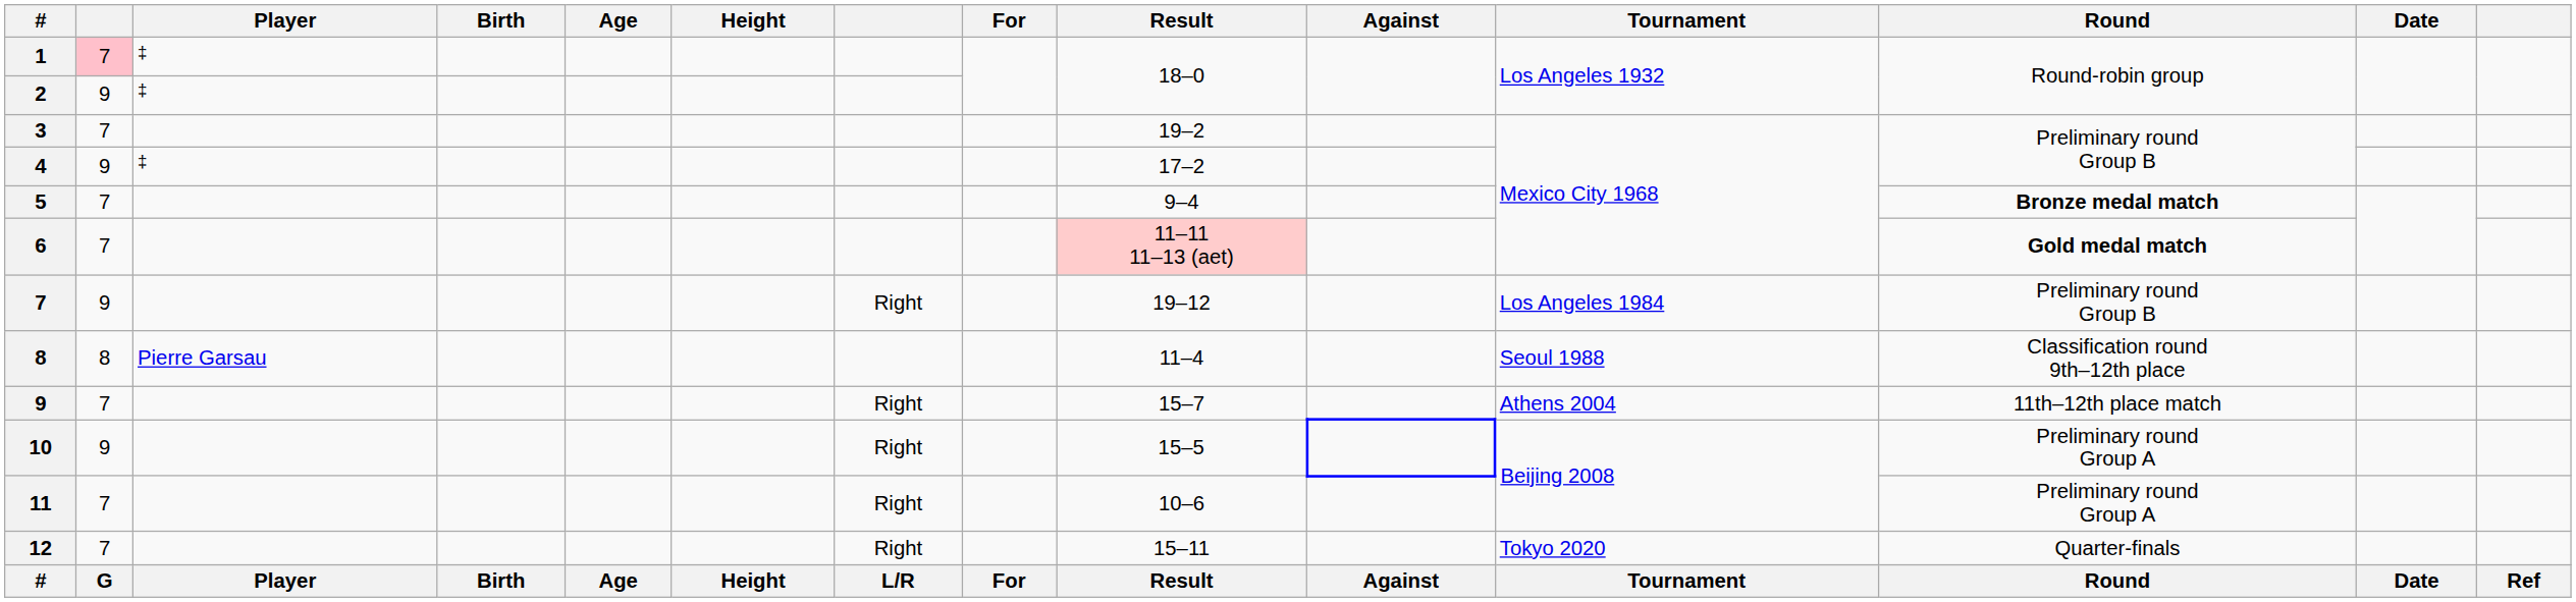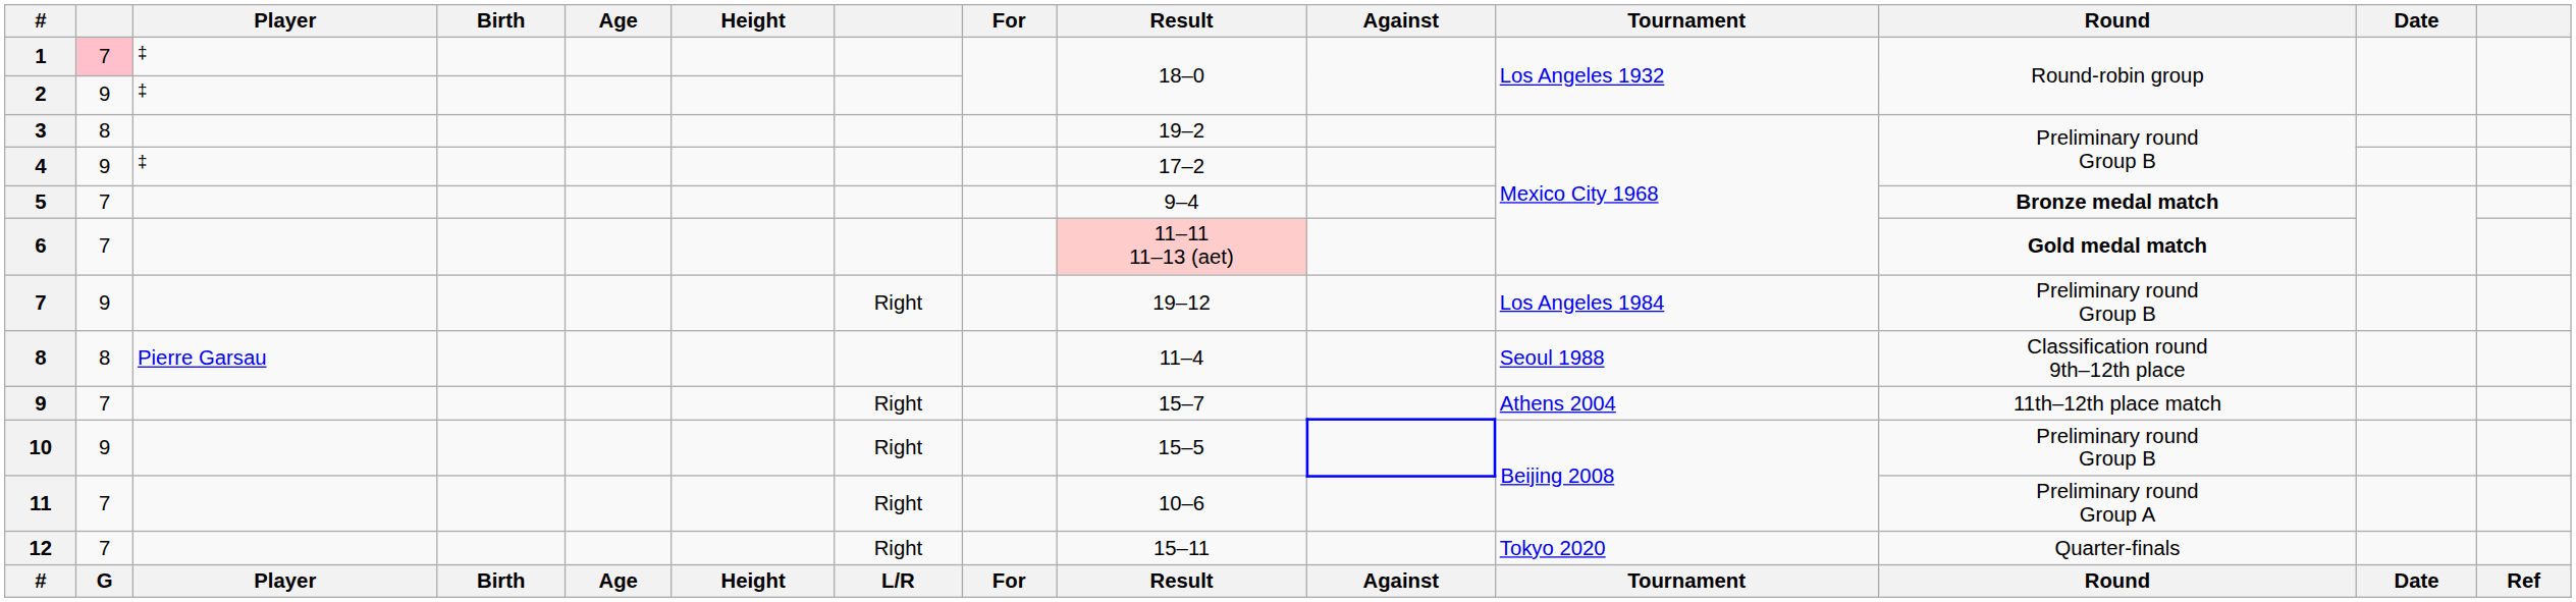 <table class="wikitable sortable sticky-header-multi" style="text-align: center; font-size: 100%; margin-left: 0em; width: 100%">
 <tr>
 <th scope="col">#</th>
 <th scope="col"></th>
 <th scope="col">Player</th>
 <th scope="col">Birth</th>
 <th scope="col">Age</th>
 <th scope="col">Height</th>
 <th scope="col"></th>
 <th scope="col">For</th>
 <th scope="col">Result</th>
 <th scope="col">Against</th>
 <th scope="col">Tournament</th>
 <th scope="col">Round</th>
 <th scope="col">Date</th>
 <th scope="col" class="unsortable"></th>
 </tr>
 <tr>
 <th scope="row">1</th>
 <td style="background: pink;">7</td>
 <td style="text-align: left;"><strong></strong><sup>‡</sup></td>
 <td></td>
 <td></td>
 <td></td>
 <td></td>
 <td rowspan="2" style="text-align: left;"></td>
 <td rowspan="2">18–0</td>
 <td rowspan="2" style="text-align: left;"></td>
 <td rowspan="2" style="text-align: left;" data-sort-value="1932"><a href='#'>Los Angeles 1932</a></td>
 <td rowspan="2">Round-robin group</td>
 <td rowspan="2" style="text-align: right;"></td>
 <td rowspan="2"></td>
 </tr>
 <tr>
 <th scope="row">2</th>
 <td>9</td>
 <td style="text-align: left;"><strong></strong><sup>‡</sup></td>
 <td></td>
 <td></td>
 <td></td>
 <td></td>
 </tr>
 <tr>
 <th scope="row">3</th>
-<td>7</td>
+<td>8</td>
 <td style="text-align: left;"></td>
 <td></td>
 <td></td>
 <td></td>
 <td></td>
 <td style="text-align: left;"></td>
 <td>19–2</td>
 <td style="text-align: left;"></td>
 <td rowspan="4" style="text-align: left;" data-sort-value="1968"><a href='#'>Mexico City 1968</a></td>
 <td rowspan="2">Preliminary round<br>Group B</td>
 <td style="text-align: right;"></td>
 <td></td>
 </tr>
 <tr>
 <th scope="row">4</th>
 <td>9</td>
 <td style="text-align: left;"><strong></strong><sup>‡</sup></td>
 <td></td>
 <td></td>
 <td></td>
 <td></td>
 <td style="text-align: left;"></td>
 <td>17–2</td>
 <td style="text-align: left;"></td>
 <td style="text-align: right;"></td>
 <td></td>
 </tr>
 <tr>
 <th scope="row">5</th>
 <td>7</td>
 <td style="text-align: left;"></td>
 <td></td>
 <td></td>
 <td></td>
 <td></td>
 <td style="text-align: left;"></td>
 <td>9–4</td>
 <td style="text-align: left;"></td>
 <td><strong>Bronze medal match</strong></td>
 <td rowspan="2" style="text-align: right;"></td>
 <td></td>
 </tr>
 <tr>
 <th scope="row">6</th>
 <td>7</td>
 <td style="text-align: left;"></td>
 <td></td>
 <td></td>
 <td></td>
 <td></td>
 <td style="text-align: left;"></td>
 <td style="background-color: #ffcccc;">11–11<br>11–13 (aet)</td>
 <td style="text-align: left;"></td>
 <td><strong>Gold medal match</strong></td>
 <td><br></td>
 </tr>
 <tr>
 <th scope="row">7</th>
 <td>9</td>
 <td style="text-align: left;"></td>
 <td></td>
 <td></td>
 <td></td>
 <td>Right</td>
 <td style="text-align: left;"></td>
 <td>19–12</td>
 <td style="text-align: left;"></td>
 <td style="text-align: left;" data-sort-value="1984"><a href='#'>Los Angeles 1984</a></td>
 <td>Preliminary round<br>Group B</td>
 <td style="text-align: right;"></td>
 <td></td>
 </tr>
 <tr>
 <th scope="row">8</th>
 <td>8</td>
 <td style="text-align: left;" data-sort-value="Garsau, Pierre"><a href='#'>Pierre Garsau</a></td>
 <td></td>
 <td></td>
 <td></td>
 <td></td>
 <td style="text-align: left;"></td>
 <td>11–4</td>
 <td style="text-align: left;"></td>
 <td style="text-align: left;" data-sort-value="1988"><a href='#'>Seoul 1988</a></td>
 <td>Classification round<br>9th–12th place</td>
 <td style="text-align: right;"></td>
 <td></td>
 </tr>
 <tr>
 <th scope="row">9</th>
 <td>7</td>
 <td style="text-align: left;"></td>
 <td></td>
 <td></td>
 <td></td>
 <td>Right</td>
 <td style="text-align: left;"></td>
 <td>15–7</td>
 <td style="text-align: left;"></td>
 <td style="text-align: left;" data-sort-value="2004"><a href='#'>Athens 2004</a></td>
 <td>11th–12th place match</td>
 <td style="text-align: right;"></td>
 <td></td>
 </tr>
 <tr>
 <th scope="row">10</th>
 <td>9</td>
 <td style="text-align: left;"></td>
 <td></td>
 <td></td>
 <td></td>
 <td>Right</td>
 <td style="text-align: left;"></td>
 <td>15–5</td>
 <td style="border: 2px solid blue; text-align: left;"></td>
 <td rowspan="2" style="text-align: left;" data-sort-value="2008"><a href='#'>Beijing 2008</a></td>
-<td>Preliminary round<br>Group A</td>
+<td>Preliminary round<br>Group B</td>
 <td style="text-align: right;"></td>
 <td></td>
 </tr>
 <tr>
 <th scope="row">11</th>
 <td>7</td>
 <td style="text-align: left;"></td>
 <td></td>
 <td></td>
 <td></td>
 <td>Right</td>
 <td style="text-align: left;"></td>
 <td>10–6</td>
 <td style="text-align: left;"></td>
 <td>Preliminary round<br>Group A</td>
 <td style="text-align: right;"></td>
 <td></td>
 </tr>
 <tr>
 <th scope="row">12</th>
 <td>7</td>
 <td style="text-align: left;"></td>
 <td></td>
 <td></td>
 <td></td>
 <td>Right</td>
 <td style="text-align: left;"></td>
 <td>15–11</td>
 <td style="text-align: left;"></td>
 <td style="text-align: left;" data-sort-value="2020"><a href='#'>Tokyo 2020</a></td>
 <td>Quarter-finals</td>
 <td style="text-align: right;"></td>
 <td></td>
 </tr>
 <tr class="sortbottom">
 <th>#</th>
 <th>G</th>
 <th>Player</th>
 <th>Birth</th>
 <th>Age</th>
 <th>Height</th>
 <th>L/R</th>
 <th>For</th>
 <th>Result</th>
 <th>Against</th>
 <th>Tournament</th>
 <th>Round</th>
 <th>Date</th>
 <th>Ref</th>
 </tr>
 </table>
